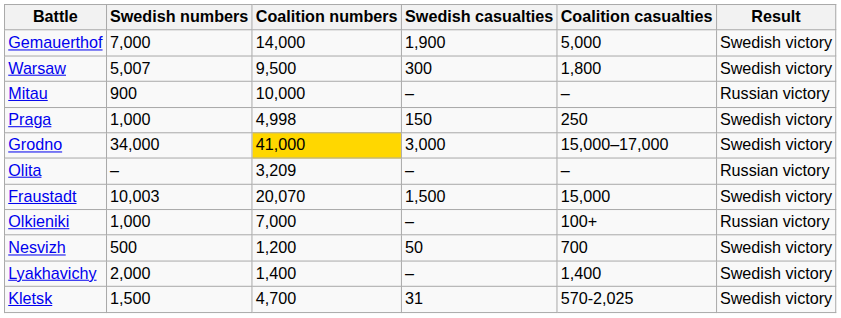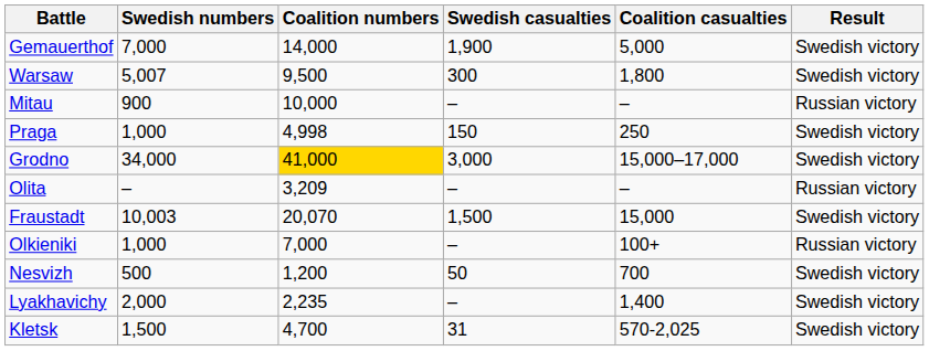 <table class="wikitable sortable collapsible" border="1">
 <tr>
 <th>Battle</th>
 <th>Swedish numbers</th>
 <th>Coalition numbers</th>
 <th>Swedish casualties</th>
 <th>Coalition casualties</th>
 <th>Result</th>
 </tr>
 <tr>
 <td><a href='#'>Gemauerthof</a></td>
 <td>7,000</td>
 <td>14,000</td>
 <td>1,900</td>
 <td>5,000</td>
 <td>Swedish victory</td>
 </tr>
 <tr>
 <td><a href='#'>Warsaw</a></td>
 <td>5,007</td>
 <td>9,500</td>
 <td>300</td>
 <td>1,800</td>
 <td>Swedish victory</td>
 </tr>
 <tr>
 <td><a href='#'>Mitau</a></td>
 <td>900</td>
 <td>10,000</td>
 <td>–</td>
 <td>–</td>
 <td>Russian victory</td>
 </tr>
 <tr>
 <td><a href='#'>Praga</a></td>
 <td>1,000</td>
 <td>4,998</td>
 <td>150</td>
 <td>250</td>
 <td>Swedish victory</td>
 </tr>
 <tr>
 <td><a href='#'>Grodno</a></td>
 <td>34,000</td>
 <td style="background: gold;">41,000</td>
 <td>3,000</td>
 <td>15,000–17,000</td>
 <td>Swedish victory</td>
 </tr>
 <tr>
 <td><a href='#'>Olita</a></td>
 <td>–</td>
 <td>3,209</td>
 <td>–</td>
 <td>–</td>
 <td>Russian victory</td>
 </tr>
 <tr>
 <td><a href='#'>Fraustadt</a></td>
 <td>10,003</td>
 <td>20,070</td>
 <td>1,500</td>
 <td>15,000</td>
 <td>Swedish victory</td>
 </tr>
 <tr>
 <td><a href='#'>Olkieniki</a></td>
 <td>1,000</td>
 <td>7,000</td>
 <td>–</td>
 <td>100+</td>
 <td>Russian victory</td>
 </tr>
 <tr>
 <td><a href='#'>Nesvizh</a></td>
 <td>500</td>
 <td>1,200</td>
 <td>50</td>
 <td>700</td>
 <td>Swedish victory</td>
 </tr>
 <tr>
 <td><a href='#'>Lyakhavichy</a></td>
 <td>2,000</td>
-<td>1,400</td>
+<td>2,235</td>
 <td>–</td>
 <td>1,400</td>
 <td>Swedish victory</td>
 </tr>
 <tr>
 <td><a href='#'>Kletsk</a></td>
 <td>1,500</td>
 <td>4,700</td>
 <td>31</td>
 <td>570-2,025</td>
 <td>Swedish victory</td>
 </tr>
 </table>
